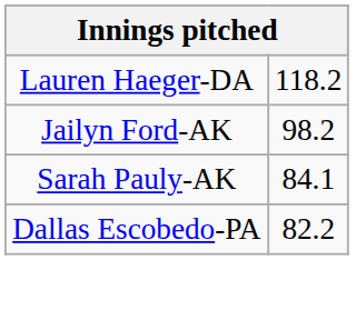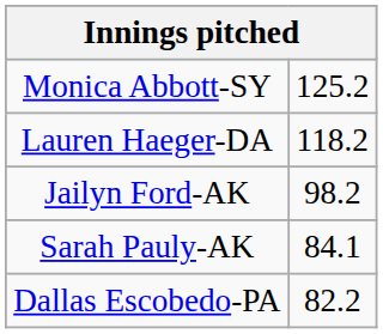 <table class="wikitable" style="font-size:95%; text-align:center;">
 <tr style="background:lightblue;"||>
 <th colspan=2>Innings pitched</th>
+</tr>
+<tr>
+<td><a href='#'>Monica Abbott</a>-SY</td>
+<td>125.2</td>
 </tr>
 <tr>
 <td><a href='#'>Lauren Haeger</a>-DA</td>
 <td>118.2</td>
 </tr>
 <tr>
 <td><a href='#'>Jailyn Ford</a>-AK</td>
 <td>98.2</td>
 </tr>
 <tr>
 <td><a href='#'>Sarah Pauly</a>-AK</td>
 <td>84.1</td>
 </tr>
 <tr>
 <td><a href='#'>Dallas Escobedo</a>-PA</td>
 <td>82.2</td>
 </tr>
 </table>
